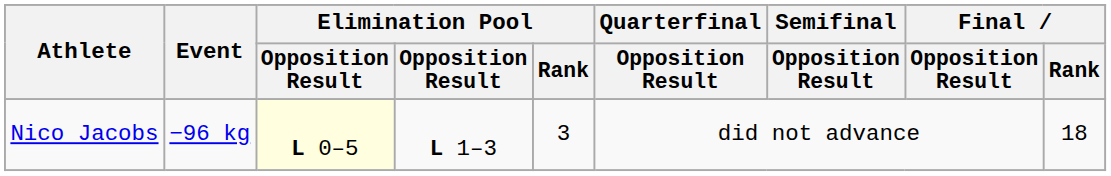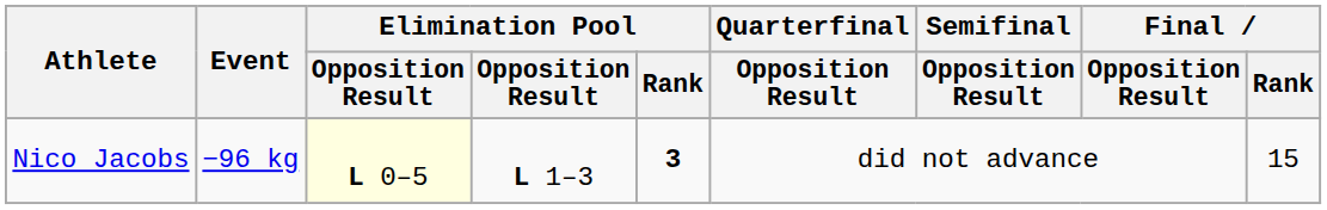 <table class="wikitable" style="font-size:90%">
 <tr>
 <th rowspan="2">Athlete</th>
 <th rowspan="2">Event</th>
 <th colspan=3>Elimination Pool</th>
 <th>Quarterfinal</th>
 <th>Semifinal</th>
 <th colspan=2>Final / </th>
 </tr>
 <tr style="font-size: 95%">
 <th>Opposition<br>Result</th>
 <th>Opposition<br>Result</th>
 <th>Rank</th>
 <th>Opposition<br>Result</th>
 <th>Opposition<br>Result</th>
 <th>Opposition<br>Result</th>
 <th>Rank</th>
 </tr>
 <tr align=center>
 <td align=left><a href='#'>Nico Jacobs</a></td>
 <td align=left><a href='#'>−96 kg</a></td>
 <td style="background: lightyellow;"><br><strong>L</strong> 0–5 <sup></sup></td>
 <td><br><strong>L</strong> 1–3 <sup></sup></td>
-<td>3</td>
+<td><strong>3</strong></td>
 <td colspan=3>did not advance</td>
-<td>18</td>
+<td>15</td>
 </tr>
 </table>
